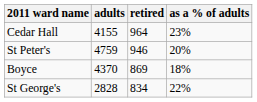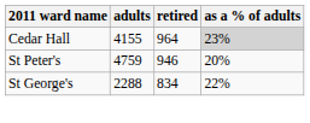 <table class=wikitable>
 <tr>
 <th>2011 ward name</th>
 <th>adults</th>
 <th>retired</th>
 <th>as a % of adults</th>
 </tr>
 <tr>
 <td>Cedar Hall</td>
 <td>4155</td>
 <td>964</td>
-<td>23%</td>
+<td style="background: lightgrey;">23%</td>
 </tr>
 <tr>
 <td>St Peter's</td>
 <td>4759</td>
 <td>946</td>
 <td>20%</td>
 </tr>
 <tr>
-<td>Boyce</td>
-<td>4370</td>
-<td>869</td>
-<td>18%</td>
-</tr>
-<tr>
 <td>St George's</td>
-<td>2828</td>
+<td>2288</td>
 <td>834</td>
 <td>22%</td>
 </tr>
 </table>
